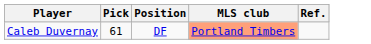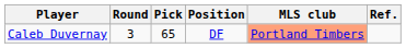 <table class="wikitable" style="text-align:center;">
 <tr style="background:#C0C0C0;">
 <th>Player</th>
+<th>Round</th>
 <th>Pick</th>
 <th>Position</th>
 <th>MLS club</th>
 <th>Ref.</th>
 </tr>
 <tr>
 <td><a href='#'>Caleb Duvernay</a></td>
-<td>61</td>
+<td>3</td>
+<td>65</td>
 <td><a href='#'>DF</a></td>
 <td style="background: lightsalmon;"><a href='#'>Portland Timbers</a></td>
 <td></td>
 </tr>
 </table>
